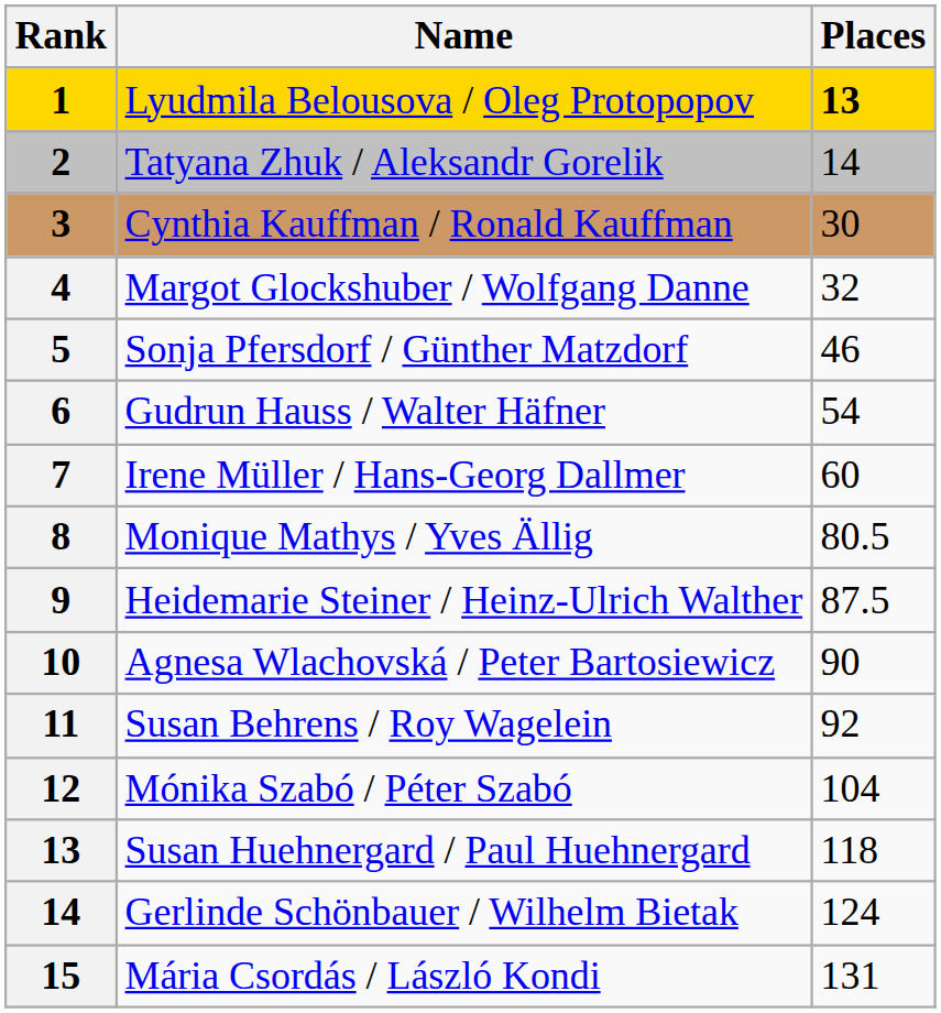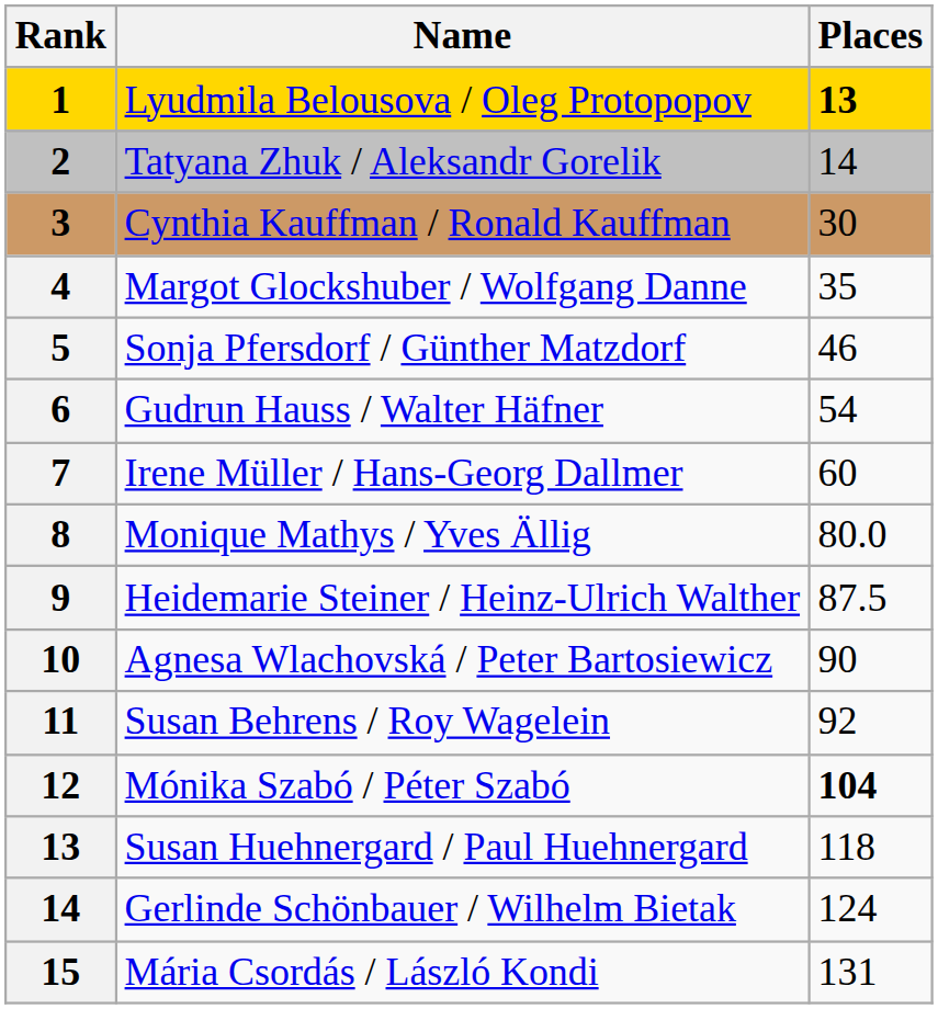 <table class="wikitable">
 <tr>
 <th>Rank</th>
 <th>Name</th>
 <th>Places</th>
 </tr>
 <tr bgcolor=gold>
 <td align=center><strong>1</strong></td>
 <td> <a href='#'>Lyudmila Belousova</a> / <a href='#'>Oleg Protopopov</a></td>
 <td><strong>13</strong></td>
 </tr>
 <tr bgcolor=silver>
 <td align=center><strong>2</strong></td>
 <td> <a href='#'>Tatyana Zhuk</a> / <a href='#'>Aleksandr Gorelik</a></td>
 <td>14</td>
 </tr>
 <tr bgcolor=cc9966>
 <td align=center><strong>3</strong></td>
 <td> <a href='#'>Cynthia Kauffman</a> / <a href='#'>Ronald Kauffman</a></td>
 <td>30</td>
 </tr>
 <tr>
 <th>4</th>
 <td> <a href='#'>Margot Glockshuber</a> / <a href='#'>Wolfgang Danne</a></td>
-<td>32</td>
+<td>35</td>
 </tr>
 <tr>
 <th>5</th>
 <td> <a href='#'>Sonja Pfersdorf</a> / <a href='#'>Günther Matzdorf</a></td>
 <td>46</td>
 </tr>
 <tr>
 <th>6</th>
 <td> <a href='#'>Gudrun Hauss</a> / <a href='#'>Walter Häfner</a></td>
 <td>54</td>
 </tr>
 <tr>
 <th>7</th>
 <td> <a href='#'>Irene Müller</a> / <a href='#'>Hans-Georg Dallmer</a></td>
 <td>60</td>
 </tr>
 <tr>
 <th>8</th>
 <td> <a href='#'>Monique Mathys</a> / <a href='#'>Yves Ällig</a></td>
-<td>80.5</td>
+<td>80.0</td>
 </tr>
 <tr>
 <th>9</th>
 <td> <a href='#'>Heidemarie Steiner</a> / <a href='#'>Heinz-Ulrich Walther</a></td>
 <td>87.5</td>
 </tr>
 <tr>
 <th>10</th>
 <td> <a href='#'>Agnesa Wlachovská</a> / <a href='#'>Peter Bartosiewicz</a></td>
 <td>90</td>
 </tr>
 <tr>
 <th>11</th>
 <td> <a href='#'>Susan Behrens</a> / <a href='#'>Roy Wagelein</a></td>
 <td>92</td>
 </tr>
 <tr>
 <th>12</th>
 <td> <a href='#'>Mónika Szabó</a> / <a href='#'>Péter Szabó</a></td>
-<td>104</td>
+<td><strong>104</strong></td>
 </tr>
 <tr>
 <th>13</th>
 <td> <a href='#'>Susan Huehnergard</a> / <a href='#'>Paul Huehnergard</a></td>
 <td>118</td>
 </tr>
 <tr>
 <th>14</th>
 <td> <a href='#'>Gerlinde Schönbauer</a> / <a href='#'>Wilhelm Bietak</a></td>
 <td>124</td>
 </tr>
 <tr>
 <th>15</th>
 <td> <a href='#'>Mária Csordás</a> / <a href='#'>László Kondi</a></td>
 <td>131</td>
 </tr>
 </table>
